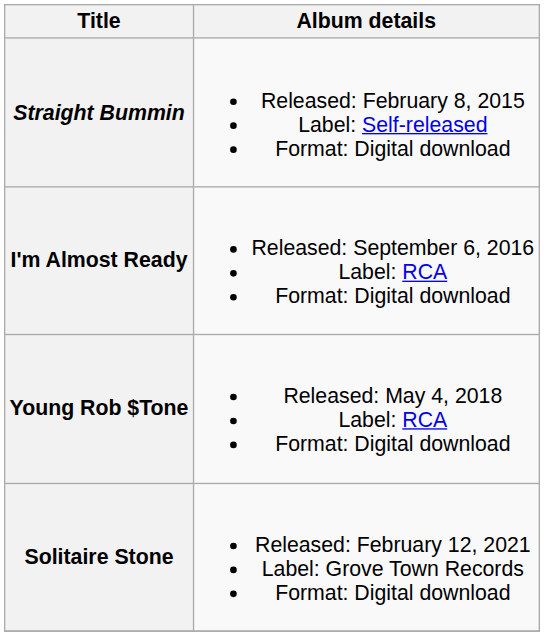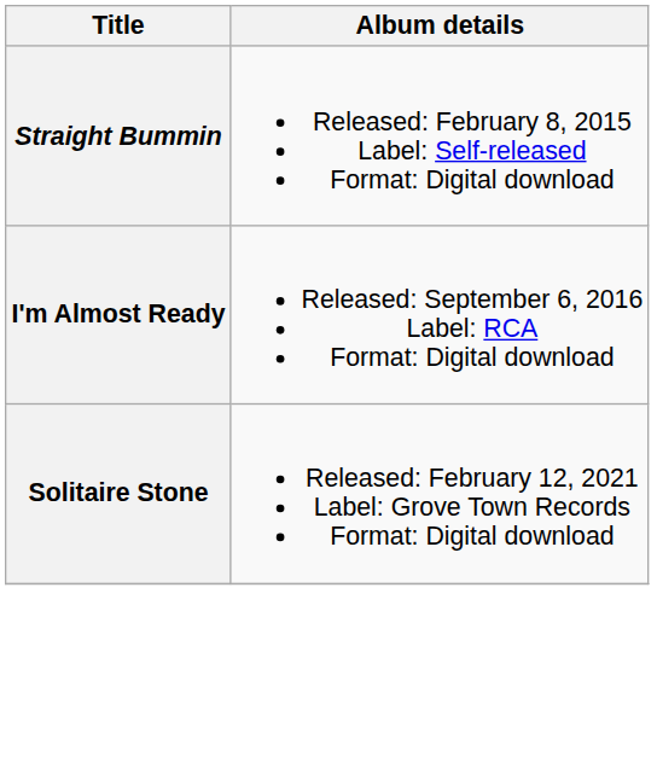 <table class="wikitable plainrowheaders" style="text-align:center;">
 <tr>
 <th scope="col">Title</th>
 <th scope="col">Album details</th>
 </tr>
 <tr>
 <th scope="row"><em>Straight Bummin<strong></th>
 <td><br><ul><li>Released: February 8, 2015</li><li>Label: <a href='#'>Self-released</a></li><li>Format: Digital download</li></ul></td>
 </tr>
 <tr>
 <th scope="row"></em>I'm Almost Ready<em></th>
 <td><br><ul><li>Released: September 6, 2016</li><li>Label: <a href='#'>RCA</a></li><li>Format: Digital download</li></ul></td>
 </tr>
 <tr>
-<th scope="row"></em>Young Rob $Tone<em></th>
-<td><br><ul><li>Released: May 4, 2018</li><li>Label: <a href='#'>RCA</a></li><li>Format: Digital download</li></ul></td>
-</tr>
-<tr>
 <th scope="row"></em>Solitaire Stone<em></th>
 <td><br><ul><li>Released: February 12, 2021</li><li>Label: Grove Town Records</li><li>Format: Digital download</li></ul></td>
 </tr>
 <tr>
 </tr>
 </table>
